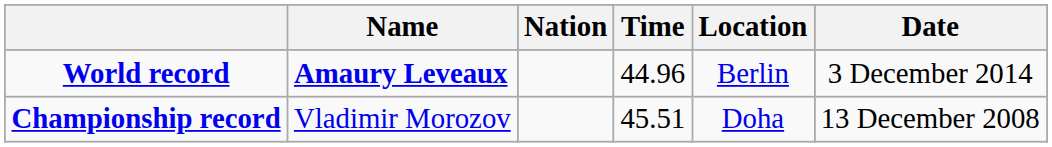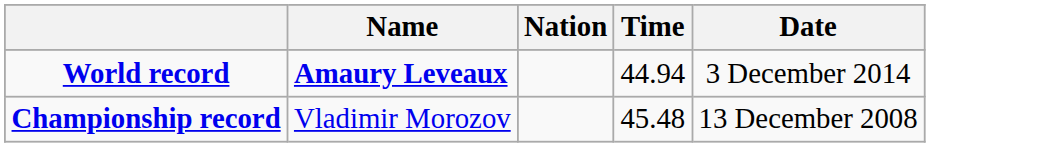 <table class=wikitable style=text-align:center>
 <tr>
 <th></th>
 <th>Name</th>
 <th>Nation</th>
 <th>Time</th>
-<th>Location</th>
 <th>Date</th>
 </tr>
 <tr>
 <td><strong><a href='#'>World record</a></strong></td>
 <td align=left><strong><a href='#'>Amaury Leveaux</a></strong></td>
 <td align=left></td>
-<td align=left>44.96</td>
-<td><a href='#'>Berlin</a></td>
+<td align=left>44.94</td>
 <td>3 December 2014</td>
 </tr>
 <tr>
 <td><strong><a href='#'>Championship record</a></strong></td>
 <td align=left><a href='#'>Vladimir Morozov</a></td>
 <td align=left></td>
-<td align=left>45.51</td>
-<td><a href='#'>Doha</a></td>
+<td align=left>45.48</td>
 <td>13 December 2008</td>
 </tr>
 </table>
